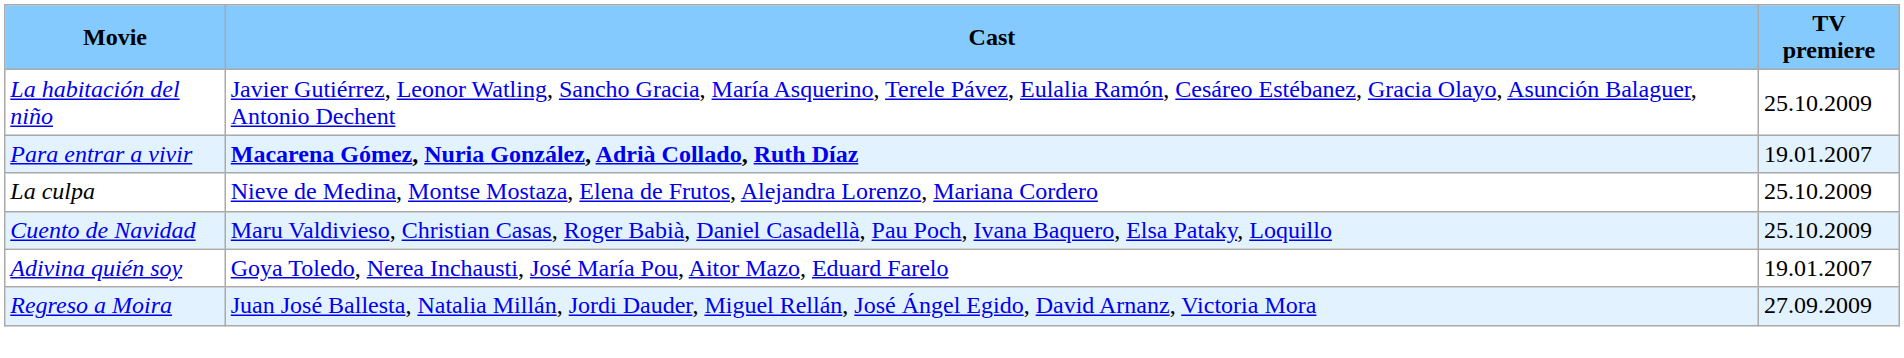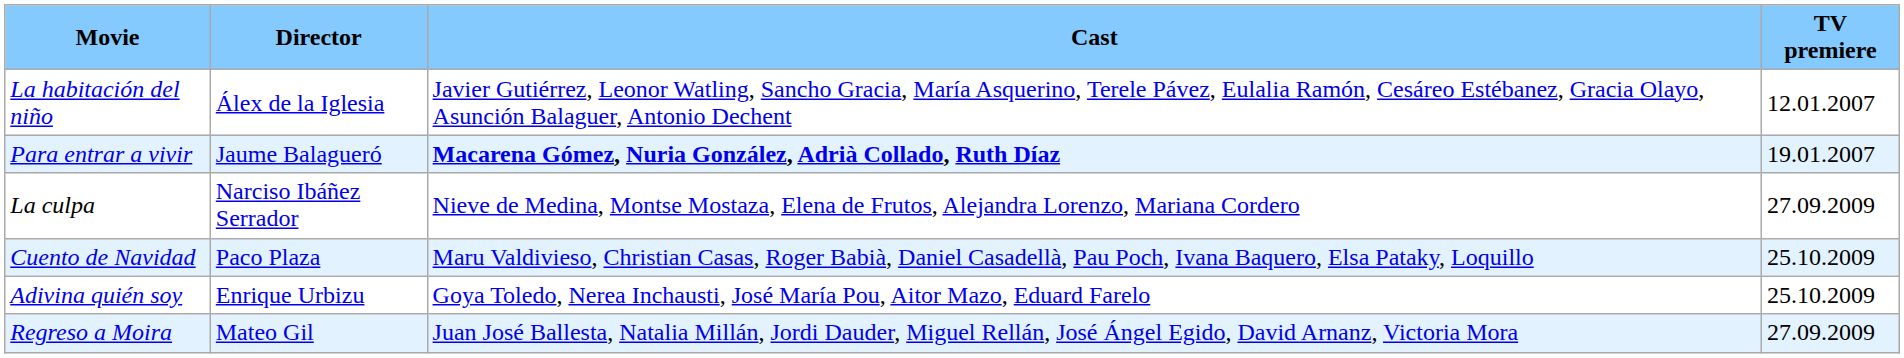 <table class="wikitable" width=100%>
 <tr>
 <th style="background-color: #85CAFF">Movie</th>
+<th style="background-color: #85CAFF">Director</th>
 <th style="background-color: #85CAFF">Cast</th>
 <th style="background-color: #85CAFF">TV premiere</th>
 </tr>
 <tr style="background-color: #FFFFFF;" |>
 <td><em><a href='#'>La habitación del niño</a></em></td>
+<td><a href='#'>Álex de la Iglesia</a></td>
 <td><a href='#'>Javier Gutiérrez</a>, <a href='#'>Leonor Watling</a>, <a href='#'>Sancho Gracia</a>, <a href='#'>María Asquerino</a>, <a href='#'>Terele Pávez</a>, <a href='#'>Eulalia Ramón</a>, <a href='#'>Cesáreo Estébanez</a>, <a href='#'>Gracia Olayo</a>, <a href='#'>Asunción Balaguer</a>, <a href='#'>Antonio Dechent</a></td>
-<td>25.10.2009</td>
+<td>12.01.2007</td>
 </tr>
 <tr style="background-color: #E3F2FF;" |>
 <td><em><a href='#'>Para entrar a vivir</a></em></td>
+<td><a href='#'>Jaume Balagueró</a></td>
 <td><strong><a href='#'>Macarena Gómez</a>, <a href='#'>Nuria González</a>, <a href='#'>Adrià Collado</a>, <a href='#'>Ruth Díaz</a></strong></td>
 <td>19.01.2007</td>
 </tr>
 <tr style="background-color: #FFFFFF;" |>
 <td><em>La culpa</em></td>
+<td><a href='#'>Narciso Ibáñez Serrador</a></td>
 <td><a href='#'>Nieve de Medina</a>, <a href='#'>Montse Mostaza</a>, <a href='#'>Elena de Frutos</a>, <a href='#'>Alejandra Lorenzo</a>, <a href='#'>Mariana Cordero</a></td>
-<td>25.10.2009</td>
+<td>27.09.2009</td>
 </tr>
 <tr style="background-color: #E3F2FF;" |>
 <td><em><a href='#'>Cuento de Navidad</a></em></td>
+<td><a href='#'>Paco Plaza</a></td>
 <td><a href='#'>Maru Valdivieso</a>, <a href='#'>Christian Casas</a>, <a href='#'>Roger Babià</a>, <a href='#'>Daniel Casadellà</a>, <a href='#'>Pau Poch</a>, <a href='#'>Ivana Baquero</a>, <a href='#'>Elsa Pataky</a>, <a href='#'>Loquillo</a></td>
 <td>25.10.2009</td>
 </tr>
 <tr style="background-color: #FFFFFF;" |>
 <td><em><a href='#'>Adivina quién soy</a></em></td>
+<td><a href='#'>Enrique Urbizu</a></td>
 <td><a href='#'>Goya Toledo</a>, <a href='#'>Nerea Inchausti</a>, <a href='#'>José María Pou</a>, <a href='#'>Aitor Mazo</a>, <a href='#'>Eduard Farelo</a></td>
-<td>19.01.2007</td>
+<td>25.10.2009</td>
 </tr>
 <tr style="background-color: #E3F2FF;" |>
 <td><em><a href='#'>Regreso a Moira</a></em></td>
+<td><a href='#'>Mateo Gil</a></td>
 <td><a href='#'>Juan José Ballesta</a>, <a href='#'>Natalia Millán</a>, <a href='#'>Jordi Dauder</a>, <a href='#'>Miguel Rellán</a>, <a href='#'>José Ángel Egido</a>, <a href='#'>David Arnanz</a>, <a href='#'>Victoria Mora</a></td>
 <td>27.09.2009</td>
 </tr>
 </table>
